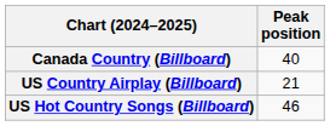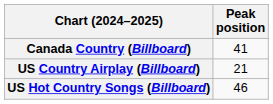 <table class="wikitable sortable plainrowheaders" style="text-align:center">
 <tr>
 <th scope="col">Chart (2024–2025)</th>
 <th scope="col">Peak<br>position</th>
 </tr>
 <tr>
 <th scope="row">Canada <a href='#'>Country</a> (<em><a href='#'>Billboard</a></em>)</th>
-<td>40</td>
+<td>41</td>
 </tr>
 <tr>
 <th scope="row">US <a href='#'>Country Airplay</a> (<em><a href='#'>Billboard</a></em>)</th>
 <td>21</td>
 </tr>
 <tr>
 <th scope="row">US <a href='#'>Hot Country Songs</a> (<em><a href='#'>Billboard</a></em>)</th>
 <td>46</td>
 </tr>
 </table>
